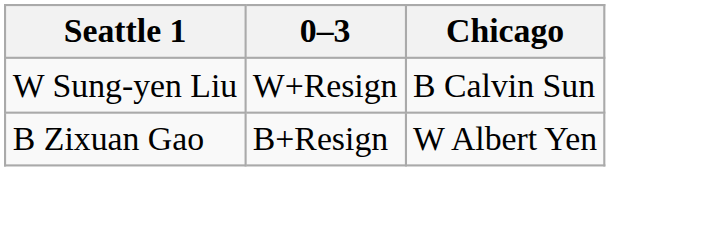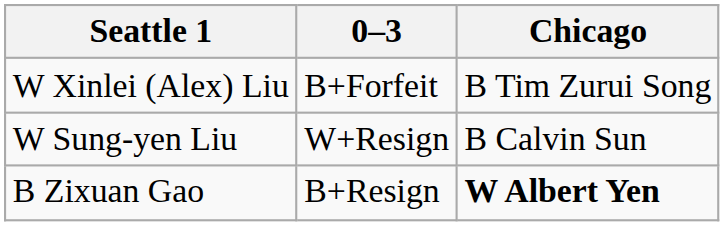 <table class="wikitable">
 <tr>
 <th>Seattle 1</th>
 <th>0–3</th>
 <th>Chicago</th>
+</tr>
+<tr>
+<td>W Xinlei (Alex) Liu</td>
+<td>B+Forfeit</td>
+<td>B Tim Zurui Song</td>
 </tr>
 <tr>
 <td>W Sung-yen Liu</td>
 <td>W+Resign</td>
 <td>B Calvin Sun</td>
 </tr>
 <tr>
 <td>B Zixuan Gao</td>
 <td>B+Resign</td>
-<td>W Albert Yen</td>
+<td><strong>W Albert Yen</strong></td>
 </tr>
 </table>
